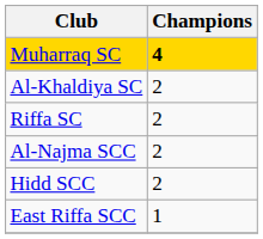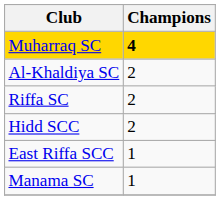 <table class="wikitable sortable">
 <tr>
 <th>Club</th>
 <th>Champions</th>
 </tr>
 <tr ! style="background:gold;">
 <td><a href='#'>Muharraq SC</a></td>
 <td><strong>4</strong></td>
 </tr>
 <tr>
 <td><a href='#'>Al-Khaldiya SC</a></td>
 <td>2</td>
 </tr>
 <tr>
 <td><a href='#'>Riffa SC</a></td>
 <td>2</td>
 </tr>
 <tr>
-<td><a href='#'>Al-Najma SCC</a></td>
-<td>2</td>
-</tr>
-<tr>
 <td><a href='#'>Hidd SCC</a></td>
 <td>2</td>
 </tr>
 <tr>
 <td><a href='#'>East Riffa SCC</a></td>
 <td>1</td>
 </tr>
 <tr>
+<td><a href='#'>Manama SC</a></td>
+<td>1</td>
+</tr>
+<tr>
 </tr>
 </table>
